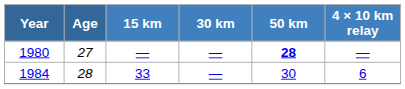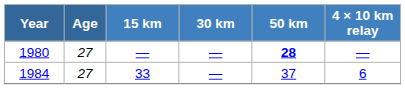 <table class="wikitable" style="font-size:95%; text-align:center; border:grey solid 1px; border-collapse:collapse; background:#ffffff;">
 <tr>
 <th style="background-color:#369; color:white; width:60px;"> Year </th>
 <th style="background-color:#369; color:white; width:40px;"> Age </th>
 <th style="background-color:#4180be; color:white; width:75px;"> 15 km </th>
 <th style="background-color:#4180be; color:white; width:75px;"> 30 km </th>
 <th style="background-color:#4180be; color:white; width:75px;"> 50 km </th>
 <th style="background-color:#4180be; color:white; width:75px;"> 4 × 10 km <br> relay </th>
 </tr>
 <tr>
 <td><a href='#'>1980</a></td>
 <td><em>27</em></td>
 <td><a href='#'>—</a></td>
 <td><a href='#'>—</a></td>
 <td><strong><a href='#'>28</a></strong></td>
 <td><a href='#'>—</a></td>
 </tr>
 <tr>
 <td><a href='#'>1984</a></td>
-<td><em>28</em></td>
+<td><em>27</em></td>
 <td><a href='#'>33</a></td>
 <td><a href='#'>—</a></td>
-<td><a href='#'>30</a></td>
+<td><a href='#'>37</a></td>
 <td><a href='#'>6</a></td>
 </tr>
 <tr>
 </tr>
 </table>
